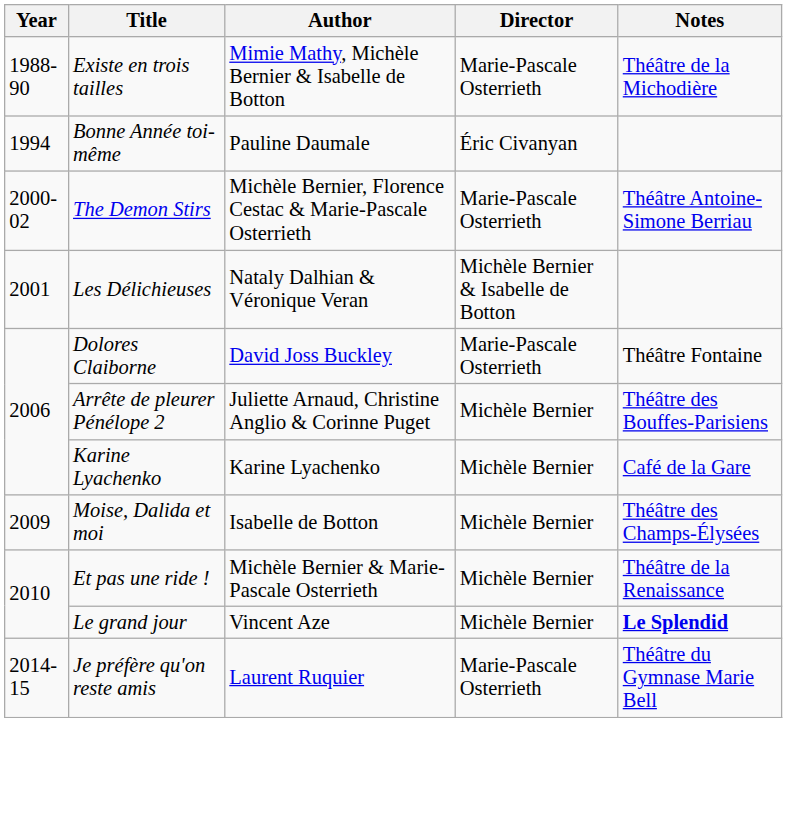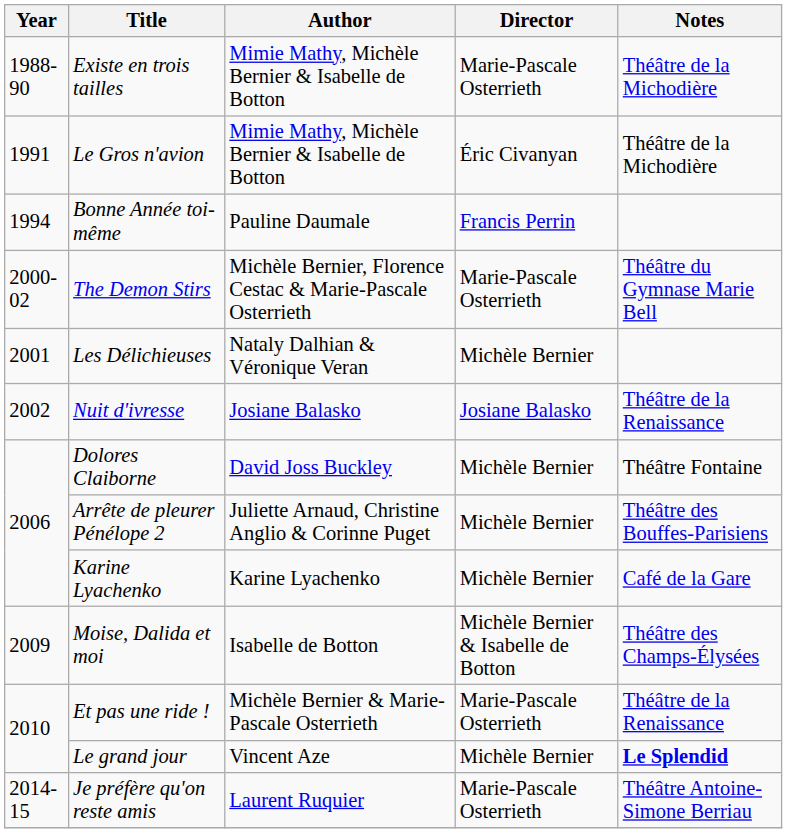 <table class="wikitable">
 <tr>
 <th>Year</th>
 <th>Title</th>
 <th>Author</th>
 <th>Director</th>
 <th>Notes</th>
 </tr>
 <tr>
 <td>1988-90</td>
 <td><em>Existe en trois tailles</em></td>
 <td><a href='#'>Mimie Mathy</a>, Michèle Bernier & Isabelle de Botton</td>
 <td>Marie-Pascale Osterrieth</td>
 <td><a href='#'>Théâtre de la Michodière</a></td>
 </tr>
 <tr>
+<td>1991</td>
+<td><em>Le Gros n'avion</em></td>
+<td><a href='#'>Mimie Mathy</a>, Michèle Bernier & Isabelle de Botton</td>
+<td>Éric Civanyan</td>
+<td>Théâtre de la Michodière</td>
+</tr>
+<tr>
 <td>1994</td>
 <td><em>Bonne Année toi-même</em></td>
 <td>Pauline Daumale</td>
-<td>Éric Civanyan</td>
+<td><a href='#'>Francis Perrin</a></td>
 <td></td>
 </tr>
 <tr>
 <td>2000-02</td>
 <td><em><a href='#'>The Demon Stirs</a></em></td>
 <td>Michèle Bernier, Florence Cestac & Marie-Pascale Osterrieth</td>
 <td>Marie-Pascale Osterrieth</td>
-<td><a href='#'>Théâtre Antoine-Simone Berriau</a></td>
+<td><a href='#'>Théâtre du Gymnase Marie Bell</a></td>
 </tr>
 <tr>
 <td>2001</td>
 <td><em>Les Délichieuses</em></td>
 <td>Nataly Dalhian & Véronique Veran</td>
-<td>Michèle Bernier & Isabelle de Botton</td>
+<td>Michèle Bernier</td>
 <td></td>
+</tr>
+<tr>
+<td>2002</td>
+<td><em><a href='#'>Nuit d'ivresse</a></em></td>
+<td><a href='#'>Josiane Balasko</a></td>
+<td><a href='#'>Josiane Balasko</a></td>
+<td><a href='#'>Théâtre de la Renaissance</a></td>
 </tr>
 <tr>
 <td rowspan=3>2006</td>
 <td><em>Dolores Claiborne</em></td>
 <td><a href='#'>David Joss Buckley</a></td>
-<td>Marie-Pascale Osterrieth</td>
+<td>Michèle Bernier</td>
 <td>Théâtre Fontaine</td>
 </tr>
 <tr>
 <td><em>Arrête de pleurer Pénélope 2</em></td>
 <td>Juliette Arnaud, Christine Anglio & Corinne Puget</td>
 <td>Michèle Bernier</td>
 <td><a href='#'>Théâtre des Bouffes-Parisiens</a></td>
 </tr>
 <tr>
 <td><em>Karine Lyachenko</em></td>
 <td>Karine Lyachenko</td>
 <td>Michèle Bernier</td>
 <td><a href='#'>Café de la Gare</a></td>
 </tr>
 <tr>
 <td>2009</td>
 <td><em>Moise, Dalida et moi</em></td>
 <td>Isabelle de Botton</td>
-<td>Michèle Bernier</td>
+<td>Michèle Bernier & Isabelle de Botton</td>
 <td><a href='#'>Théâtre des Champs-Élysées</a></td>
 </tr>
 <tr>
 <td rowspan=2>2010</td>
 <td><em>Et pas une ride !</em></td>
 <td>Michèle Bernier & Marie-Pascale Osterrieth</td>
-<td>Michèle Bernier</td>
+<td>Marie-Pascale Osterrieth</td>
 <td><a href='#'>Théâtre de la Renaissance</a></td>
 </tr>
 <tr>
 <td><em>Le grand jour</em></td>
 <td>Vincent Aze</td>
 <td>Michèle Bernier</td>
 <td><strong><a href='#'>Le Splendid</a></strong></td>
 </tr>
 <tr>
 <td>2014-15</td>
 <td><em>Je préfère qu'on reste amis</em></td>
 <td><a href='#'>Laurent Ruquier</a></td>
 <td>Marie-Pascale Osterrieth</td>
-<td><a href='#'>Théâtre du Gymnase Marie Bell</a></td>
+<td><a href='#'>Théâtre Antoine-Simone Berriau</a></td>
 </tr>
 <tr>
 </tr>
 </table>
